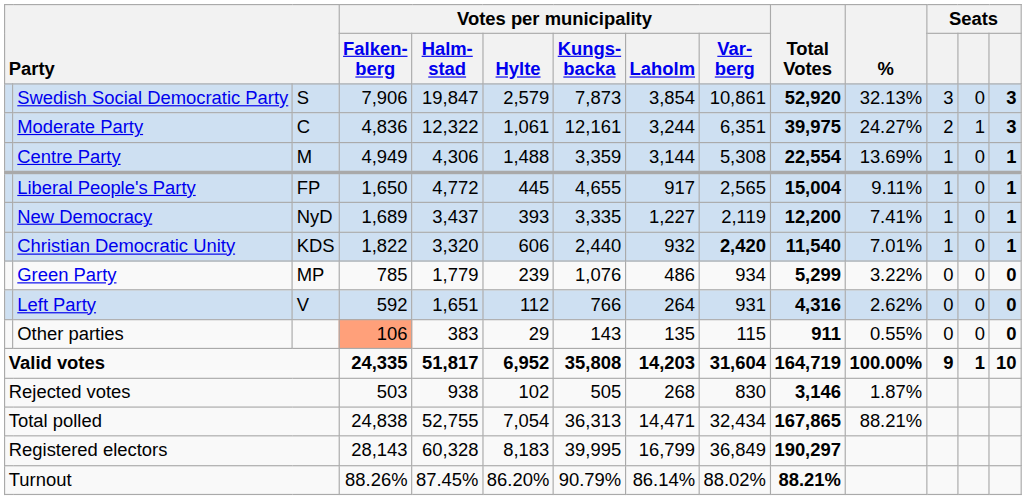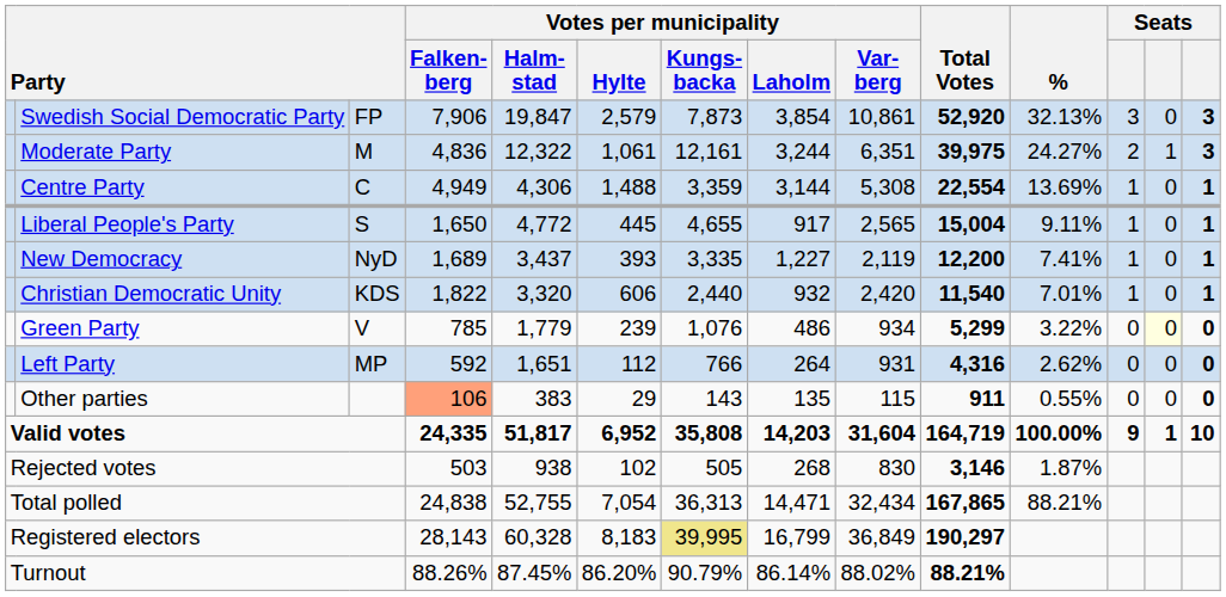 <table class="wikitable" border="1" style="text-align:right;">
 <tr>
 <th style="text-align:left;" valign=bottom rowspan=2 colspan=3>Party</th>
 <th colspan=6>Votes per municipality</th>
 <th align=center valign=bottom rowspan=2 width="50">Total Votes</th>
 <th align=center valign=bottom rowspan=2 width="50">%</th>
 <th colspan=3>Seats</th>
 </tr>
 <tr>
 <th align=center valign=bottom width="50"><a href='#'>Falken- berg</a></th>
 <th align=center valign=bottom width="50"><a href='#'>Halm- stad</a></th>
 <th align=center valign=bottom width="50"><a href='#'>Hylte</a></th>
 <th align=center valign=bottom width="50"><a href='#'>Kungs- backa</a></th>
 <th align=center valign=bottom width="50"><a href='#'>Laholm</a></th>
 <th align=center valign=bottom width="50"><a href='#'>Var- berg</a></th>
 <th align=center valign=bottom width="20"><small></small></th>
 <th align=center valign=bottom width="20"><small><a href='#'></a></small></th>
 <th align=center valign=bottom width="20"><small></small></th>
 </tr>
 <tr style="background:#CEE0F2;">
 <td></td>
 <td align=left style="white-space: nowrap;"><a href='#'>Swedish Social Democratic Party</a></td>
-<td align=left>S</td>
+<td align=left>FP</td>
 <td>7,906</td>
 <td>19,847</td>
 <td>2,579</td>
 <td>7,873</td>
 <td>3,854</td>
 <td>10,861</td>
 <td><strong>52,920</strong></td>
 <td>32.13%</td>
 <td>3</td>
 <td>0</td>
 <td><strong>3</strong></td>
 </tr>
 <tr style="background:#CEE0F2;">
 <td></td>
 <td align=left><a href='#'>Moderate Party</a></td>
-<td align=left>C</td>
+<td align=left>M</td>
 <td>4,836</td>
 <td>12,322</td>
 <td>1,061</td>
 <td>12,161</td>
 <td>3,244</td>
 <td>6,351</td>
 <td><strong>39,975</strong></td>
 <td>24.27%</td>
 <td>2</td>
 <td>1</td>
 <td><strong>3</strong></td>
 </tr>
 <tr style="background:#CEE0F2;">
 <td></td>
 <td align=left><a href='#'>Centre Party</a></td>
-<td align=left>M</td>
+<td align=left>C</td>
 <td>4,949</td>
 <td>4,306</td>
 <td>1,488</td>
 <td>3,359</td>
 <td>3,144</td>
 <td>5,308</td>
 <td><strong>22,554</strong></td>
 <td>13.69%</td>
 <td>1</td>
 <td>0</td>
 <td><strong>1</strong></td>
 </tr>
 <tr style="background:#CEE0F2; border-top:3px solid darkgray;">
 <td></td>
 <td align=left><a href='#'>Liberal People's Party</a></td>
-<td align=left>FP</td>
+<td align=left>S</td>
 <td>1,650</td>
 <td>4,772</td>
 <td>445</td>
 <td>4,655</td>
 <td>917</td>
 <td>2,565</td>
 <td><strong>15,004</strong></td>
 <td>9.11%</td>
 <td>1</td>
 <td>0</td>
 <td><strong>1</strong></td>
 </tr>
 <tr style="background:#CEE0F2;">
 <td></td>
 <td align=left><a href='#'>New Democracy</a></td>
 <td align=left>NyD</td>
 <td>1,689</td>
 <td>3,437</td>
 <td>393</td>
 <td>3,335</td>
 <td>1,227</td>
 <td>2,119</td>
 <td><strong>12,200</strong></td>
 <td>7.41%</td>
 <td>1</td>
 <td>0</td>
 <td><strong>1</strong></td>
 </tr>
 <tr style="background:#CEE0F2;">
 <td></td>
 <td align=left><a href='#'>Christian Democratic Unity</a></td>
 <td align=left>KDS</td>
 <td>1,822</td>
 <td>3,320</td>
 <td>606</td>
 <td>2,440</td>
 <td>932</td>
-<td><strong>2,420</strong></td>
+<td>2,420</td>
 <td><strong>11,540</strong></td>
 <td>7.01%</td>
 <td>1</td>
 <td>0</td>
 <td><strong>1</strong></td>
 </tr>
 <tr>
 <td></td>
 <td align=left><a href='#'>Green Party</a></td>
-<td align=left>MP</td>
+<td align=left>V</td>
 <td>785</td>
 <td>1,779</td>
 <td>239</td>
 <td>1,076</td>
 <td>486</td>
 <td>934</td>
 <td><strong>5,299</strong></td>
 <td>3.22%</td>
 <td>0</td>
-<td>0</td>
+<td style="background: lightyellow;">0</td>
 <td><strong>0</strong></td>
 </tr>
 <tr style="background:#CEE0F2;">
 <td></td>
 <td align=left><a href='#'>Left Party</a></td>
-<td align=left>V</td>
+<td align=left>MP</td>
 <td>592</td>
 <td>1,651</td>
 <td>112</td>
 <td>766</td>
 <td>264</td>
 <td>931</td>
 <td><strong>4,316</strong></td>
 <td>2.62%</td>
 <td>0</td>
 <td>0</td>
 <td><strong>0</strong></td>
 </tr>
 <tr>
 <td></td>
 <td align=left>Other parties</td>
 <td></td>
 <td style="background: lightsalmon;">106</td>
 <td>383</td>
 <td>29</td>
 <td>143</td>
 <td>135</td>
 <td>115</td>
 <td><strong>911</strong></td>
 <td>0.55%</td>
 <td>0</td>
 <td>0</td>
 <td><strong>0</strong></td>
 </tr>
 <tr style="font-weight:bold">
 <td align=left colspan=3>Valid votes</td>
 <td>24,335</td>
 <td>51,817</td>
 <td>6,952</td>
 <td>35,808</td>
 <td>14,203</td>
 <td>31,604</td>
 <td>164,719</td>
 <td>100.00%</td>
 <td>9</td>
 <td>1</td>
 <td>10</td>
 </tr>
 <tr>
 <td align=left colspan=3>Rejected votes</td>
 <td>503</td>
 <td>938</td>
 <td>102</td>
 <td>505</td>
 <td>268</td>
 <td>830</td>
 <td><strong>3,146</strong></td>
 <td>1.87%</td>
 <td></td>
 <td></td>
 <td></td>
 </tr>
 <tr>
 <td align=left colspan=3>Total polled</td>
 <td>24,838</td>
 <td>52,755</td>
 <td>7,054</td>
 <td>36,313</td>
 <td>14,471</td>
 <td>32,434</td>
 <td><strong>167,865</strong></td>
 <td>88.21%</td>
 <td></td>
 <td></td>
 <td></td>
 </tr>
 <tr>
 <td align=left colspan=3>Registered electors</td>
 <td>28,143</td>
 <td>60,328</td>
 <td>8,183</td>
-<td>39,995</td>
+<td style="background: khaki;">39,995</td>
 <td>16,799</td>
 <td>36,849</td>
 <td><strong>190,297</strong></td>
 <td></td>
 <td></td>
 <td></td>
 <td></td>
 </tr>
 <tr>
 <td align=left colspan=3>Turnout</td>
 <td>88.26%</td>
 <td>87.45%</td>
 <td>86.20%</td>
 <td>90.79%</td>
 <td>86.14%</td>
 <td>88.02%</td>
 <td><strong>88.21%</strong></td>
 <td></td>
 <td></td>
 <td></td>
 <td></td>
 </tr>
 </table>
